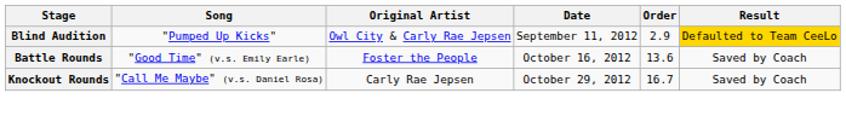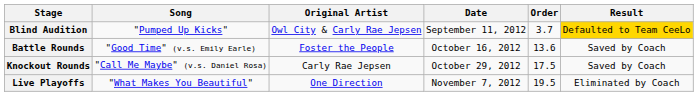 <table class="wikitable" style="text-align:center; font-size:90%; line-height:16px;">
 <tr>
 <th scope="col">Stage</th>
 <th scope="col">Song</th>
 <th scope="col">Original Artist</th>
 <th scope="col">Date</th>
 <th scope="col">Order</th>
 <th scope="col">Result</th>
 </tr>
 <tr>
 <th scope="row">Blind Audition</th>
 <td>"<a href='#'>Pumped Up Kicks</a>"</td>
 <td><a href='#'>Owl City</a> & <a href='#'>Carly Rae Jepsen</a></td>
 <td>September 11, 2012</td>
-<td>2.9</td>
+<td>3.7</td>
 <td style="background: gold;">Defaulted to Team CeeLo</td>
 </tr>
 <tr>
 <th scope="row">Battle Rounds</th>
 <td>"<a href='#'>Good Time</a>" <small>(v.s. Emily Earle)</small></td>
 <td><a href='#'>Foster the People</a></td>
 <td>October 16, 2012</td>
 <td>13.6</td>
 <td>Saved by Coach</td>
 </tr>
 <tr>
 <th scope="row">Knockout Rounds</th>
 <td>"<a href='#'>Call Me Maybe</a>" <small> (v.s. Daniel Rosa)</small></td>
 <td>Carly Rae Jepsen</td>
 <td>October 29, 2012</td>
-<td>16.7</td>
+<td>17.5</td>
 <td>Saved by Coach</td>
 </tr>
+<tr>
+<th scope="row">Live Playoffs</th>
+<td>"<a href='#'>What Makes You Beautiful</a>"</td>
+<td><a href='#'>One Direction</a></td>
+<td>November 7, 2012</td>
+<td>19.5</td>
+<td>Eliminated by Coach</td>
+</tr>
 </table>
